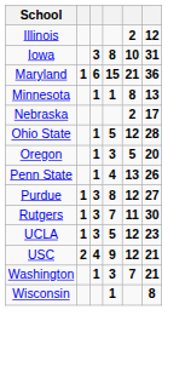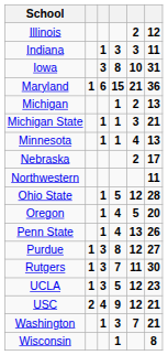 <table class="wikitable sortable" style="text-align: center;">
 <tr>
 <th>School</th>
 <th data-sort-type="number" scope="col"></th>
 <th data-sort-type="number" scope="col"></th>
 <th data-sort-type="number" scope="col"></th>
 <th data-sort-type="number" scope="col"></th>
 <th data-sort-type="number" scope="col"></th>
 </tr>
 <tr>
 <td><a href='#'>Illinois</a></td>
 <td></td>
 <td></td>
 <td></td>
 <td><strong>2</strong><br></td>
 <td><strong>12</strong><br></td>
 </tr>
 <tr>
+<td><a href='#'>Indiana</a></td>
+<td></td>
+<td><strong>1</strong><br></td>
+<td><strong>3</strong><br></td>
+<td><strong>3</strong><br></td>
+<td><strong>11</strong><br></td>
+</tr>
+<tr>
 <td><a href='#'>Iowa</a></td>
 <td></td>
 <td><strong>3</strong><br></td>
 <td><strong>8</strong><br></td>
 <td><strong>10</strong><br></td>
 <td><strong>31</strong><br></td>
 </tr>
 <tr>
 <td><a href='#'>Maryland</a></td>
 <td><strong>1</strong><br></td>
 <td><strong>6</strong><br></td>
 <td><strong>15</strong><br></td>
 <td><strong>21</strong><br></td>
 <td><strong>36</strong><br></td>
 </tr>
 <tr>
+<td><a href='#'>Michigan</a></td>
+<td></td>
+<td></td>
+<td><strong>1</strong><br></td>
+<td><strong>2</strong><br></td>
+<td><strong>13</strong><br></td>
+</tr>
+<tr>
+<td><a href='#'>Michigan State</a></td>
+<td></td>
+<td><strong>1</strong><br></td>
+<td><strong>1</strong><br></td>
+<td><strong>3</strong><br></td>
+<td><strong>21</strong><br></td>
+</tr>
+<tr>
 <td><a href='#'>Minnesota</a></td>
 <td></td>
 <td><strong>1</strong><br></td>
 <td><strong>1</strong><br></td>
-<td><strong>8</strong><br></td>
+<td><strong>4</strong><br></td>
 <td><strong>13</strong><br></td>
 </tr>
 <tr>
 <td><a href='#'>Nebraska</a></td>
 <td></td>
 <td></td>
 <td></td>
 <td><strong>2</strong><br></td>
 <td><strong>17</strong><br></td>
+</tr>
+<tr>
+<td><a href='#'>Northwestern</a></td>
+<td></td>
+<td></td>
+<td></td>
+<td></td>
+<td><strong>11</strong><br></td>
 </tr>
 <tr>
 <td><a href='#'>Ohio State</a></td>
 <td></td>
 <td><strong>1</strong><br></td>
 <td><strong>5</strong><br></td>
 <td><strong>12</strong><br></td>
 <td><strong>28</strong><br></td>
 </tr>
 <tr>
 <td><a href='#'>Oregon</a></td>
 <td></td>
 <td><strong>1</strong><br></td>
-<td><strong>3</strong><br></td>
+<td><strong>4</strong><br></td>
 <td><strong>5</strong><br></td>
 <td><strong>20</strong><br></td>
 </tr>
 <tr>
 <td><a href='#'>Penn State</a></td>
 <td></td>
 <td><strong>1</strong><br></td>
 <td><strong>4</strong><br></td>
 <td><strong>13</strong><br></td>
 <td><strong>26</strong><br></td>
 </tr>
 <tr>
 <td><a href='#'>Purdue</a></td>
 <td><strong>1</strong><br></td>
 <td><strong>3</strong><br></td>
 <td><strong>8</strong><br></td>
 <td><strong>12</strong><br></td>
 <td><strong>27</strong><br></td>
 </tr>
 <tr>
 <td><a href='#'>Rutgers</a></td>
 <td><strong>1</strong><br></td>
 <td><strong>3</strong><br></td>
 <td><strong>7</strong><br></td>
 <td><strong>11</strong><br></td>
 <td><strong>30</strong><br></td>
 </tr>
 <tr>
 <td><a href='#'>UCLA</a></td>
 <td><strong>1</strong><br></td>
 <td><strong>3</strong><br></td>
 <td><strong>5</strong><br></td>
 <td><strong>12</strong><br></td>
 <td><strong>23</strong><br></td>
 </tr>
 <tr>
 <td><a href='#'>USC</a></td>
 <td><strong>2</strong><br></td>
 <td><strong>4</strong><br></td>
 <td><strong>9</strong><br></td>
 <td><strong>12</strong><br></td>
 <td><strong>21</strong><br></td>
 </tr>
 <tr>
 <td><a href='#'>Washington</a></td>
 <td></td>
 <td><strong>1</strong><br></td>
 <td><strong>3</strong><br></td>
 <td><strong>7</strong><br></td>
 <td><strong>21</strong><br></td>
 </tr>
 <tr>
 <td><a href='#'>Wisconsin</a></td>
 <td></td>
 <td></td>
 <td><strong>1</strong><br></td>
 <td></td>
 <td><strong>8</strong><br></td>
 </tr>
 </table>
